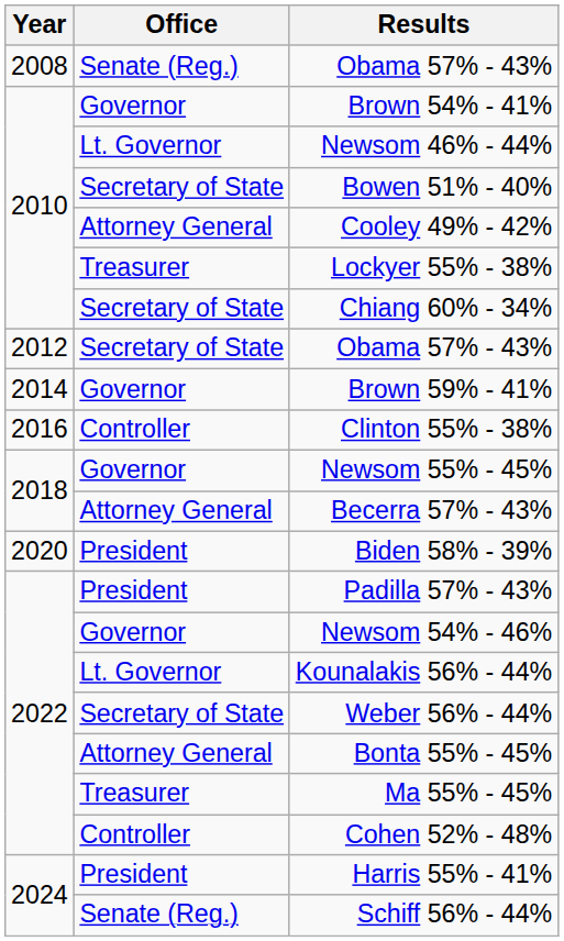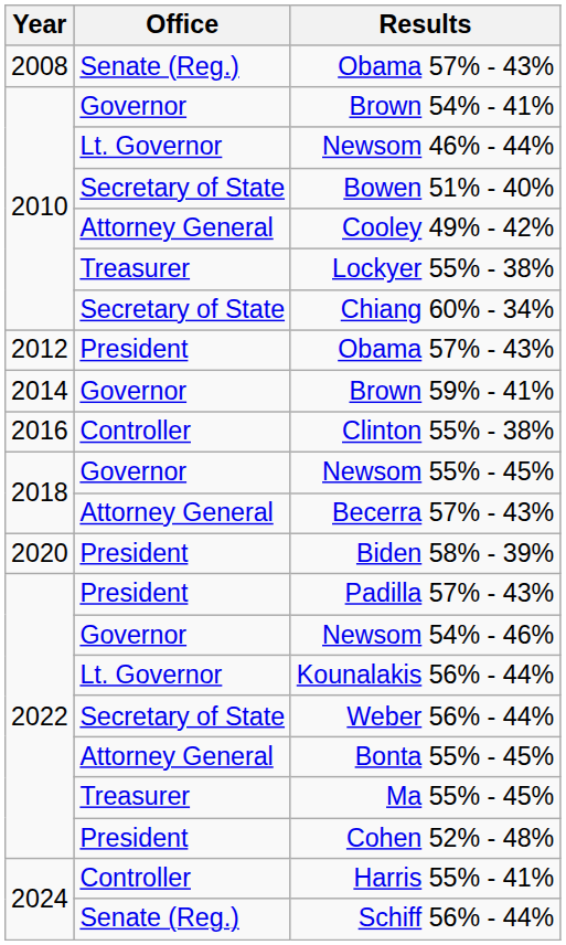 <table class=wikitable>
 <tr>
 <th>Year</th>
 <th>Office</th>
 <th>Results</th>
 </tr>
 <tr>
 <td>2008</td>
 <td><a href='#'>Senate (Reg.)</a></td>
 <td align="right" ><a href='#'>Obama</a> 57% - 43%</td>
 </tr>
 <tr>
 <td rowspan=6>2010</td>
 <td><a href='#'>Governor</a></td>
 <td align="right" ><a href='#'>Brown</a> 54% - 41%</td>
 </tr>
 <tr>
 <td><a href='#'>Lt. Governor</a></td>
 <td align="right" ><a href='#'>Newsom</a> 46% - 44%</td>
 </tr>
 <tr>
 <td><a href='#'>Secretary of State</a></td>
 <td align="right" ><a href='#'>Bowen</a> 51% - 40%</td>
 </tr>
 <tr>
 <td><a href='#'>Attorney General</a></td>
 <td align="right" ><a href='#'>Cooley</a> 49% - 42%</td>
 </tr>
 <tr>
 <td><a href='#'>Treasurer</a></td>
 <td align="right" ><a href='#'>Lockyer</a> 55% - 38%</td>
 </tr>
 <tr>
 <td><a href='#'>Secretary of State</a></td>
 <td align="right" ><a href='#'>Chiang</a> 60% - 34%</td>
 </tr>
 <tr>
 <td>2012</td>
-<td><a href='#'>Secretary of State</a></td>
+<td><a href='#'>President</a></td>
 <td align="right" ><a href='#'>Obama</a> 57% - 43%</td>
 </tr>
 <tr>
 <td>2014</td>
 <td><a href='#'>Governor</a></td>
 <td align="right" ><a href='#'>Brown</a> 59% - 41%</td>
 </tr>
 <tr>
 <td>2016</td>
 <td><a href='#'>Controller</a></td>
 <td align="right" ><a href='#'>Clinton</a> 55% - 38%</td>
 </tr>
 <tr>
 <td rowspan=2>2018</td>
 <td><a href='#'>Governor</a></td>
 <td align="right" ><a href='#'>Newsom</a> 55% - 45%</td>
 </tr>
 <tr>
 <td><a href='#'>Attorney General</a></td>
 <td align="right" ><a href='#'>Becerra</a> 57% - 43%</td>
 </tr>
 <tr>
 <td>2020</td>
 <td><a href='#'>President</a></td>
 <td align="right" ><a href='#'>Biden</a> 58% - 39%</td>
 </tr>
 <tr>
 <td rowspan=7>2022</td>
 <td><a href='#'>President</a></td>
 <td align="right" ><a href='#'>Padilla</a> 57% - 43%</td>
 </tr>
 <tr>
 <td><a href='#'>Governor</a></td>
 <td align="right" ><a href='#'>Newsom</a> 54% - 46%</td>
 </tr>
 <tr>
 <td><a href='#'>Lt. Governor</a></td>
 <td align="right" ><a href='#'>Kounalakis</a> 56% - 44%</td>
 </tr>
 <tr>
 <td><a href='#'>Secretary of State</a></td>
 <td align="right" ><a href='#'>Weber</a> 56% - 44%</td>
 </tr>
 <tr>
 <td><a href='#'>Attorney General</a></td>
 <td align="right" ><a href='#'>Bonta</a> 55% - 45%</td>
 </tr>
 <tr>
 <td><a href='#'>Treasurer</a></td>
 <td align="right" ><a href='#'>Ma</a> 55% - 45%</td>
 </tr>
 <tr>
-<td><a href='#'>Controller</a></td>
+<td><a href='#'>President</a></td>
 <td align="right" ><a href='#'>Cohen</a> 52% - 48%</td>
 </tr>
 <tr>
 <td rowspan=2>2024</td>
-<td><a href='#'>President</a></td>
+<td><a href='#'>Controller</a></td>
 <td align="right" ><a href='#'>Harris</a> 55% - 41%</td>
 </tr>
 <tr>
 <td><a href='#'>Senate (Reg.)</a></td>
 <td align="right" ><a href='#'>Schiff</a> 56% - 44%</td>
 </tr>
 </table>
